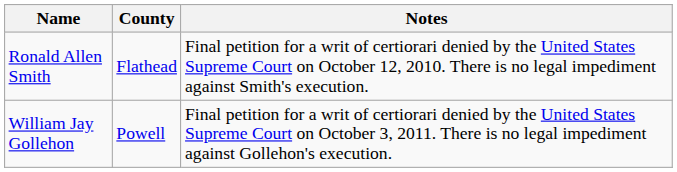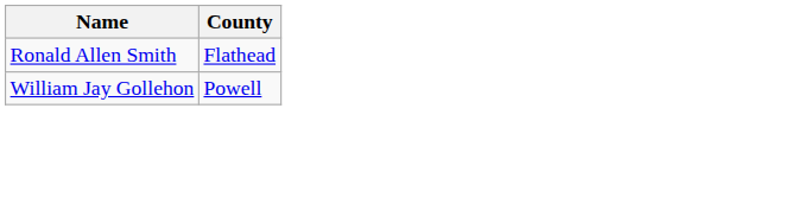 <table class="wikitable sortable">
 <tr>
 <th>Name</th>
 <th>County</th>
-<th>Notes</th>
 </tr>
 <tr>
 <td><a href='#'>Ronald Allen Smith</a></td>
 <td><a href='#'>Flathead</a></td>
-<td>Final petition for a writ of certiorari denied by the <a href='#'>United States Supreme Court</a> on October 12, 2010. There is no  legal impediment against Smith's execution.</td>
 </tr>
 <tr>
 <td><a href='#'>William Jay Gollehon</a></td>
 <td><a href='#'>Powell</a></td>
-<td>Final petition for a writ of certiorari denied by the <a href='#'>United States Supreme Court</a> on October 3, 2011. There is no legal impediment against Gollehon's execution.</td>
 </tr>
 </table>
